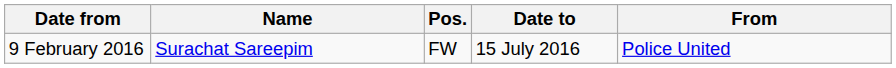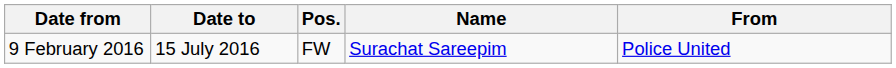 <table class="wikitable">
 <tr>
 <th width="120">Date from</th>
+<th width="120">Date to</th>
+<th>Pos.</th>
 <th width="230">Name</th>
-<th>Pos.</th>
-<th width="120">Date to</th>
 <th width="230">From</th>
 </tr>
 <tr>
 <td>9 February 2016</td>
+<td>15 July 2016</td>
+<td>FW</td>
 <td> <a href='#'>Surachat Sareepim</a></td>
-<td>FW</td>
-<td>15 July 2016</td>
 <td> <a href='#'>Police United</a></td>
 </tr>
 </table>
